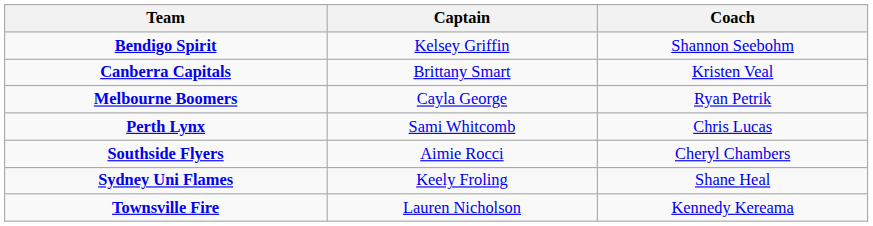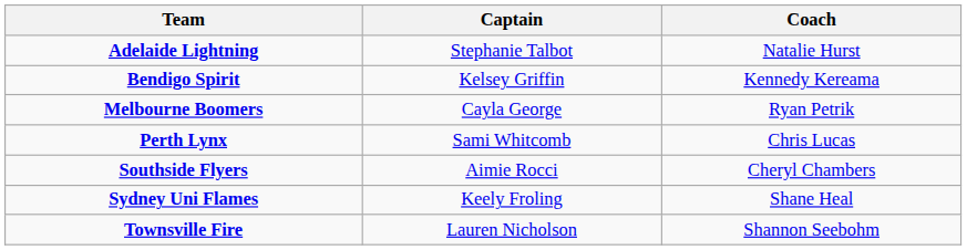 <table class="wikitable" style="width: 60%; text-align:center; font-size:90%">
 <tr>
 <th colspan=1 width=150>Team</th>
 <th width=125>Captain</th>
 <th width=125>Coach</th>
 </tr>
 <tr>
+<td><strong><a href='#'>Adelaide Lightning</a></strong></td>
+<td><a href='#'>Stephanie Talbot</a></td>
+<td><a href='#'>Natalie Hurst</a></td>
+</tr>
+<tr>
 <td><strong><a href='#'>Bendigo Spirit</a></strong></td>
 <td><a href='#'>Kelsey Griffin</a></td>
-<td><a href='#'>Shannon Seebohm</a></td>
-</tr>
-<tr>
-<td><strong><a href='#'>Canberra Capitals</a></strong></td>
-<td><a href='#'>Brittany Smart</a></td>
-<td><a href='#'>Kristen Veal</a></td>
+<td><a href='#'>Kennedy Kereama</a></td>
 </tr>
 <tr>
 <td><strong><a href='#'>Melbourne Boomers</a></strong></td>
 <td><a href='#'>Cayla George</a></td>
 <td><a href='#'>Ryan Petrik</a></td>
 </tr>
 <tr>
 <td><strong><a href='#'>Perth Lynx</a></strong></td>
 <td><a href='#'>Sami Whitcomb</a></td>
 <td><a href='#'>Chris Lucas</a></td>
 </tr>
 <tr>
 <td><strong><a href='#'>Southside Flyers</a></strong></td>
 <td><a href='#'>Aimie Rocci</a></td>
 <td><a href='#'>Cheryl Chambers</a></td>
 </tr>
 <tr>
 <td><strong><a href='#'>Sydney Uni Flames</a></strong></td>
 <td><a href='#'>Keely Froling</a></td>
 <td><a href='#'>Shane Heal</a></td>
 </tr>
 <tr>
 <td><strong><a href='#'>Townsville Fire</a></strong></td>
 <td><a href='#'>Lauren Nicholson</a></td>
-<td><a href='#'>Kennedy Kereama</a></td>
+<td><a href='#'>Shannon Seebohm</a></td>
 </tr>
 </table>
